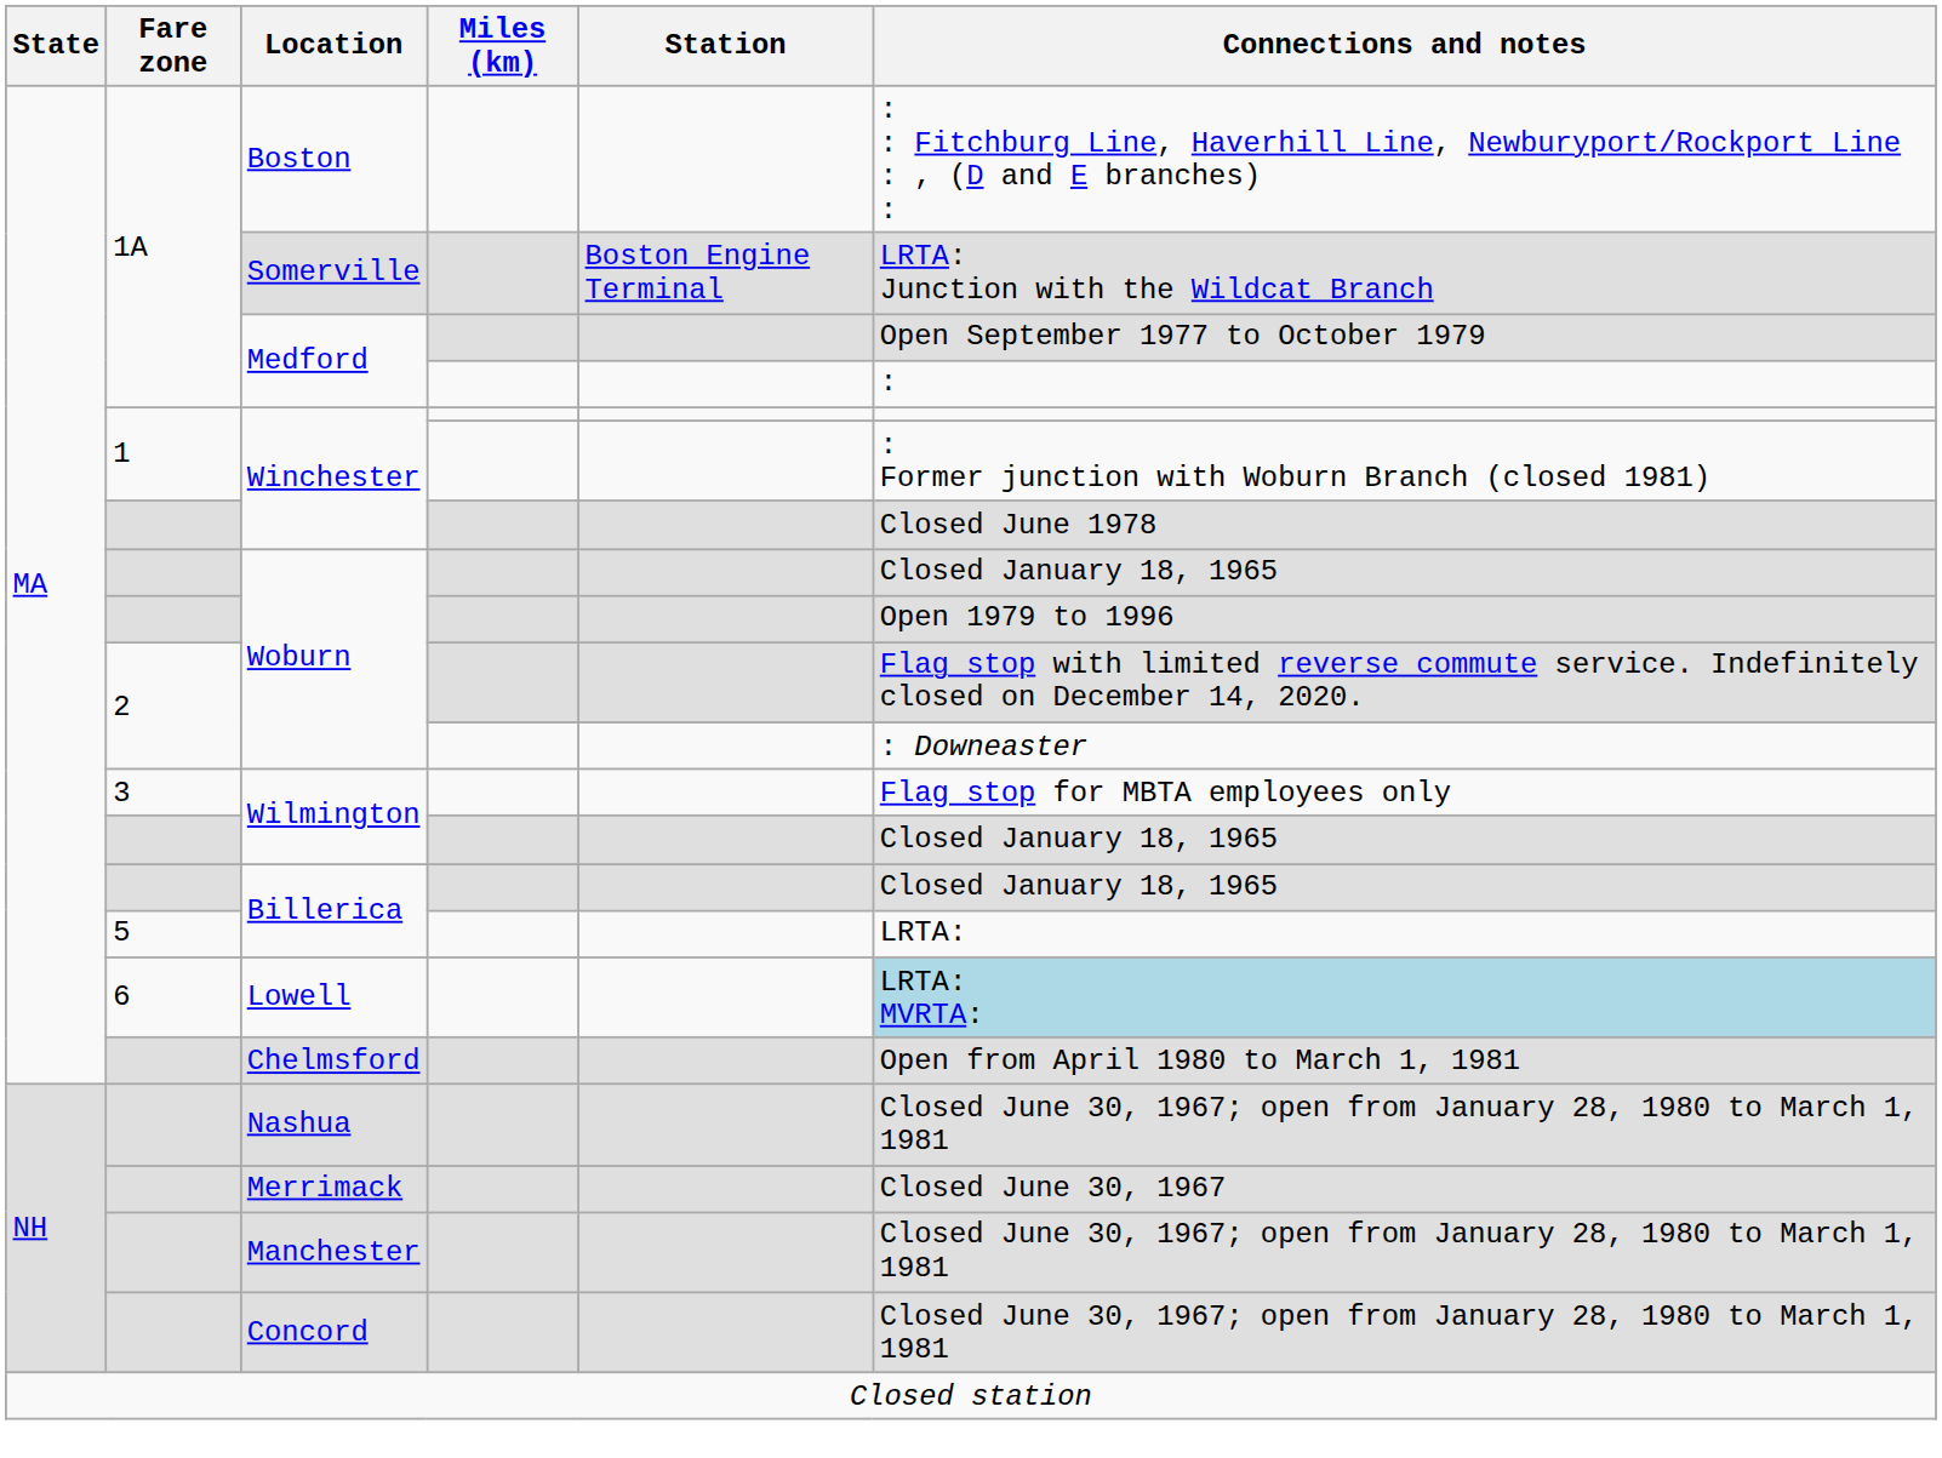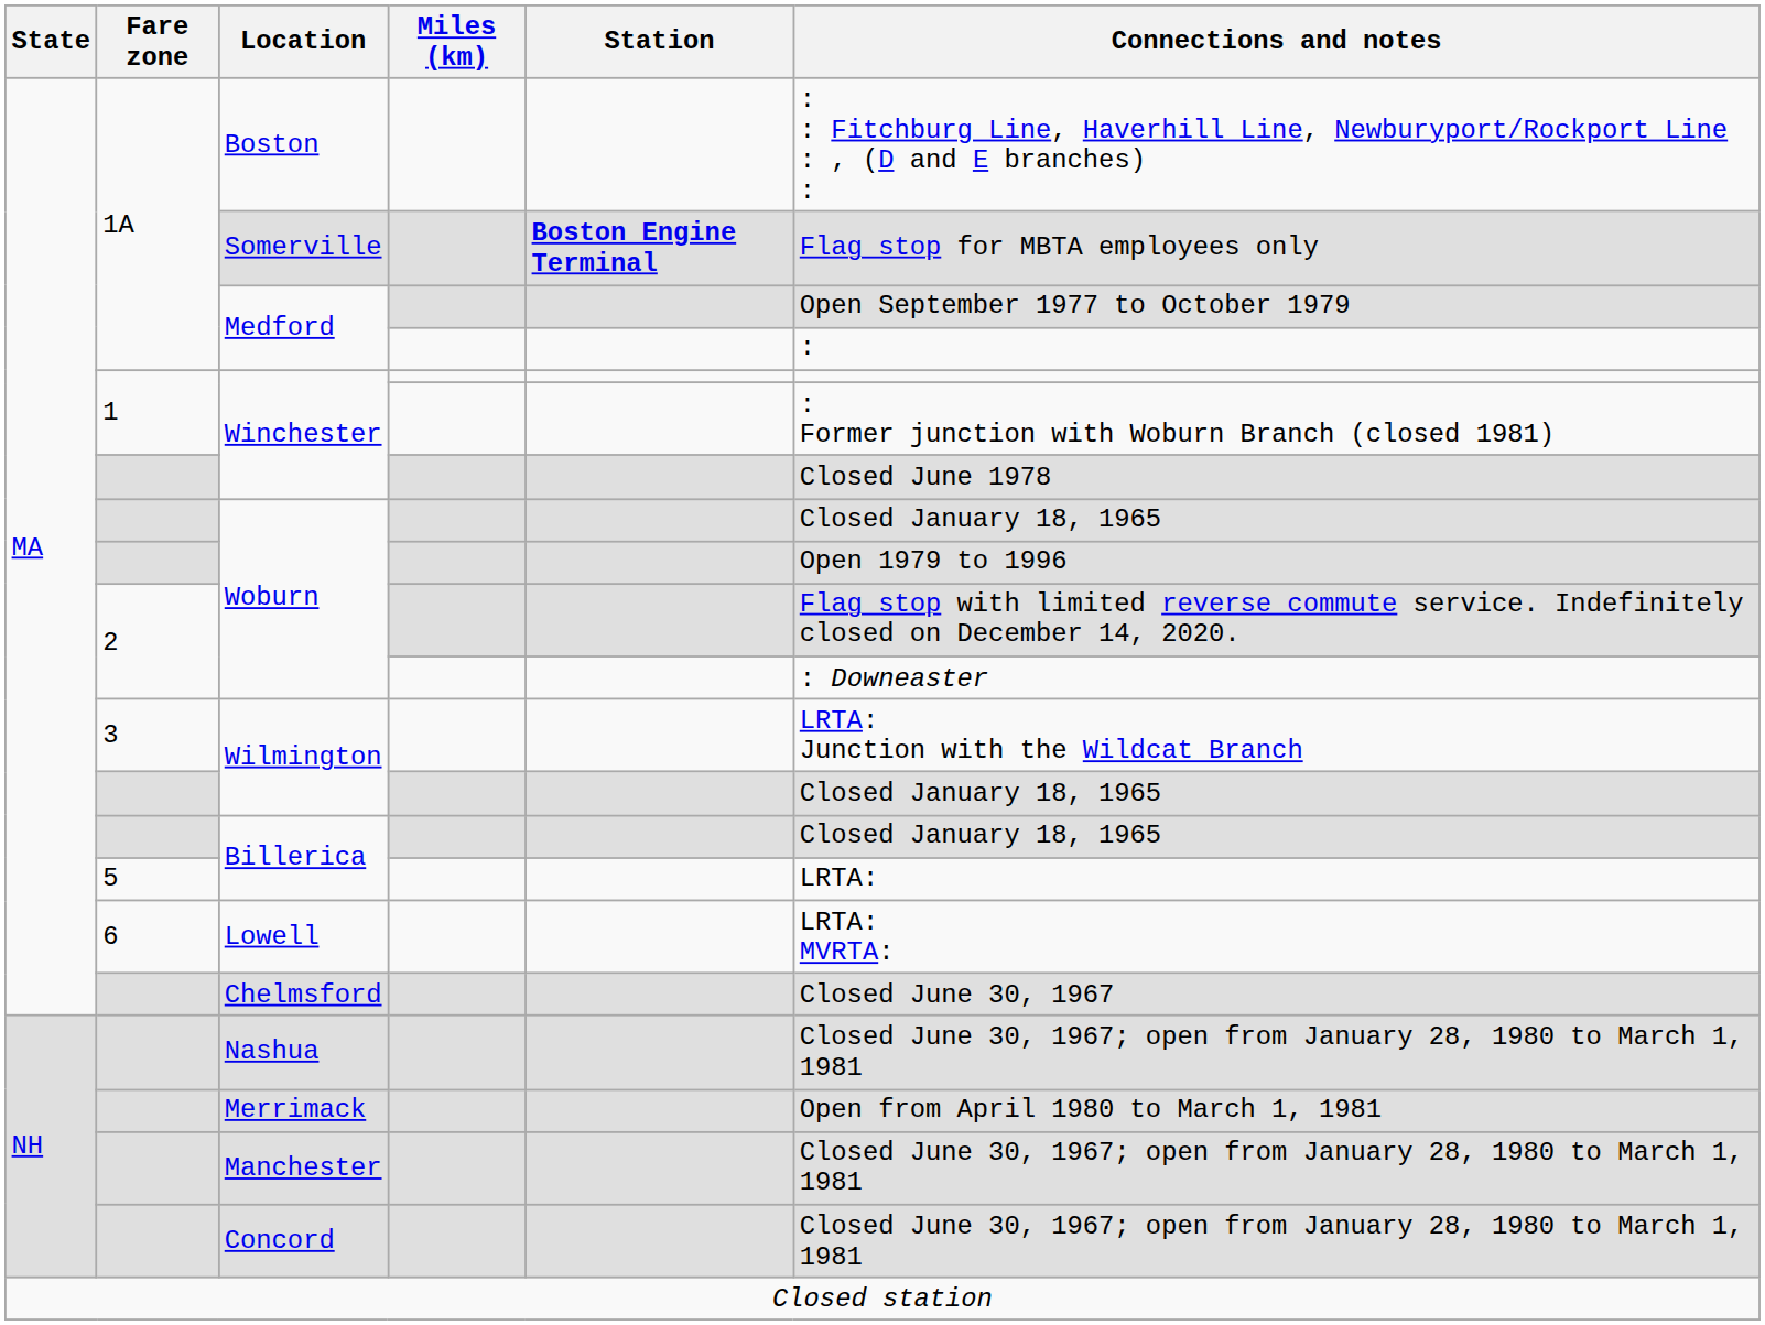 <table class="wikitable">
 <tr>
 <th>State</th>
 <th>Fare zone</th>
 <th>Location</th>
 <th><a href='#'>Miles (km)</a></th>
 <th>Station</th>
 <th>Connections and notes</th>
 </tr>
 <tr>
 <td rowspan=17><a href='#'>MA</a></td>
 <td rowspan="4">1A</td>
 <td><a href='#'>Boston</a></td>
 <td></td>
 <td> </td>
 <td>: <br>: <a href='#'>Fitchburg Line</a>, <a href='#'>Haverhill Line</a>, <a href='#'>Newburyport/Rockport Line</a><br>: ,  (<a href='#'>D</a> and <a href='#'>E</a> branches)<br>: <br> </td>
 </tr>
 <tr bgcolor=dfdfdf>
 <td><a href='#'>Somerville</a></td>
 <td></td>
-<td><a href='#'>Boston Engine Terminal</a></td>
-<td> <a href='#'>LRTA</a>: <br>Junction with the <a href='#'>Wildcat Branch</a></td>
+<td><strong><a href='#'>Boston Engine Terminal</a></strong></td>
+<td><a href='#'>Flag stop</a> for MBTA employees only</td>
 </tr>
 <tr>
 <td rowspan="2"><a href='#'>Medford</a></td>
 <td bgcolor=dfdfdf></td>
 <td bgcolor=dfdfdf></td>
 <td bgcolor=dfdfdf>Open September 1977 to October 1979</td>
 </tr>
 <tr>
 <td></td>
 <td> </td>
 <td>: </td>
 </tr>
 <tr>
 <td rowspan="2">1</td>
 <td rowspan="3"><a href='#'>Winchester</a></td>
 <td></td>
 <td> </td>
 <td></td>
 </tr>
 <tr>
 <td></td>
 <td> </td>
 <td>: <br>Former junction with Woburn Branch (closed 1981)</td>
 </tr>
 <tr bgcolor=dfdfdf>
 <td></td>
 <td></td>
 <td></td>
 <td>Closed June 1978</td>
 </tr>
 <tr>
 <td bgcolor=dfdfdf></td>
 <td rowspan="4"><a href='#'>Woburn</a></td>
 <td bgcolor=dfdfdf></td>
 <td bgcolor=dfdfdf></td>
 <td bgcolor=dfdfdf>Closed January 18, 1965</td>
 </tr>
 <tr bgcolor=dfdfdf>
 <td></td>
 <td></td>
 <td></td>
 <td>Open 1979 to 1996</td>
 </tr>
 <tr>
 <td rowspan="2">2</td>
 <td bgcolor=dfdfdf></td>
 <td bgcolor=dfdfdf></td>
 <td bgcolor=dfdfdf><a href='#'>Flag stop</a> with limited <a href='#'>reverse commute</a> service. Indefinitely closed on December 14, 2020.</td>
 </tr>
 <tr>
 <td></td>
 <td> </td>
 <td>: <em>Downeaster</em><br> </td>
 </tr>
 <tr>
 <td>3</td>
 <td rowspan="2"><a href='#'>Wilmington</a></td>
 <td></td>
 <td> </td>
-<td><a href='#'>Flag stop</a> for MBTA employees only</td>
+<td> <a href='#'>LRTA</a>: <br>Junction with the <a href='#'>Wildcat Branch</a></td>
 </tr>
 <tr bgcolor=dfdfdf>
 <td></td>
 <td></td>
 <td></td>
 <td>Closed January 18, 1965</td>
 </tr>
 <tr>
 <td bgcolor=dfdfdf></td>
 <td rowspan="2"><a href='#'>Billerica</a></td>
 <td bgcolor=dfdfdf></td>
 <td bgcolor=dfdfdf></td>
 <td bgcolor=dfdfdf>Closed January 18, 1965</td>
 </tr>
 <tr>
 <td>5</td>
 <td></td>
 <td> </td>
 <td> LRTA: </td>
 </tr>
 <tr>
 <td>6</td>
 <td><a href='#'>Lowell</a></td>
 <td></td>
 <td> </td>
-<td style="background: lightblue;"> LRTA: <br> <a href='#'>MVRTA</a>: </td>
+<td> LRTA: <br> <a href='#'>MVRTA</a>: </td>
 </tr>
 <tr bgcolor=dfdfdf>
 <td></td>
 <td><a href='#'>Chelmsford</a></td>
 <td></td>
 <td></td>
-<td>Open from April 1980 to March 1, 1981</td>
+<td>Closed June 30, 1967</td>
 </tr>
 <tr bgcolor=dfdfdf>
 <td rowspan=4><a href='#'>NH</a></td>
 <td></td>
 <td><a href='#'>Nashua</a></td>
 <td></td>
 <td></td>
 <td>Closed June 30, 1967; open from January 28, 1980 to March 1, 1981</td>
 </tr>
 <tr bgcolor=dfdfdf>
 <td></td>
 <td><a href='#'>Merrimack</a></td>
 <td></td>
 <td></td>
-<td>Closed June 30, 1967</td>
+<td>Open from April 1980 to March 1, 1981</td>
 </tr>
 <tr bgcolor=dfdfdf>
 <td></td>
 <td><a href='#'>Manchester</a></td>
 <td></td>
 <td></td>
 <td>Closed June 30, 1967; open from January 28, 1980 to March 1, 1981</td>
 </tr>
 <tr bgcolor=dfdfdf>
 <td></td>
 <td><a href='#'>Concord</a></td>
 <td></td>
 <td></td>
 <td>Closed June 30, 1967; open from January 28, 1980 to March 1, 1981</td>
 </tr>
 <tr>
 <td colspan=6 align=center><em> Closed station</em></td>
 </tr>
 </table>
